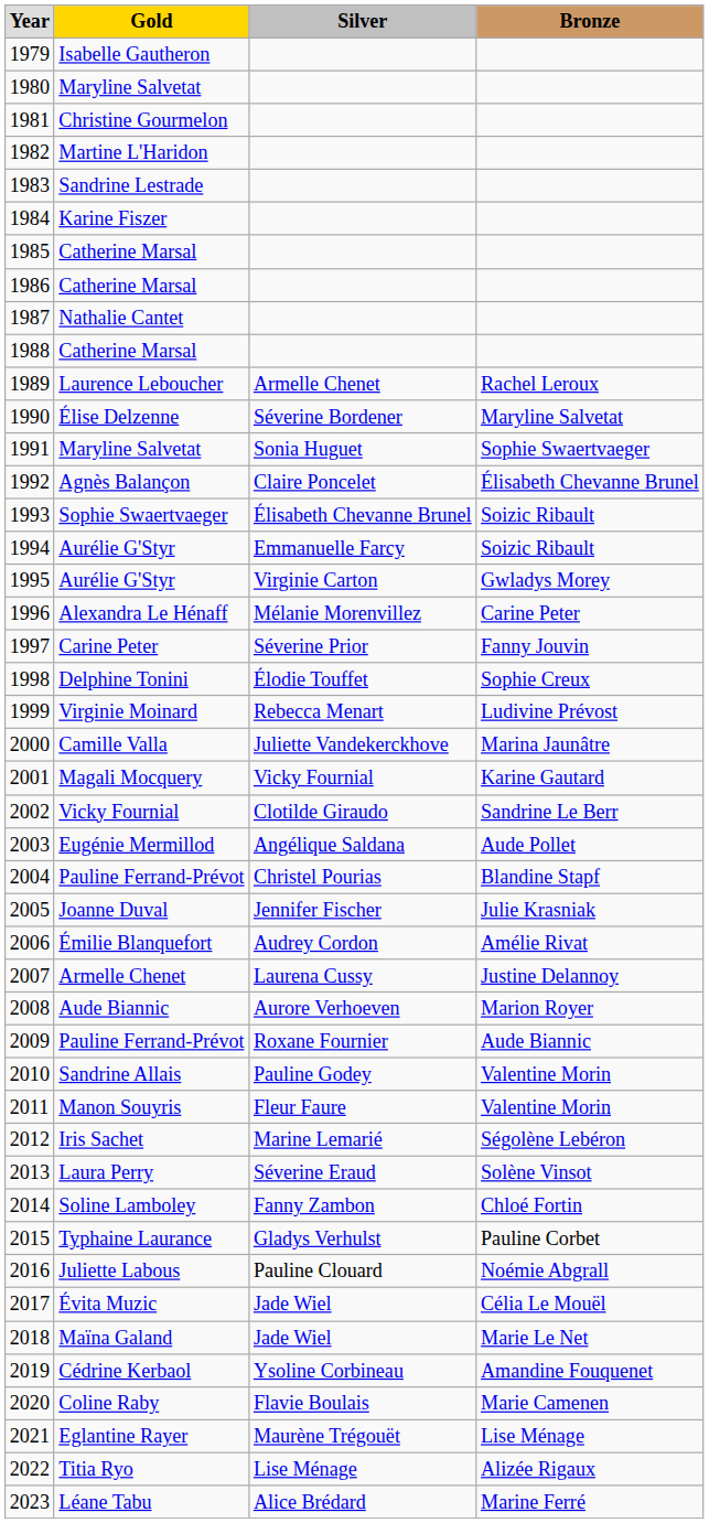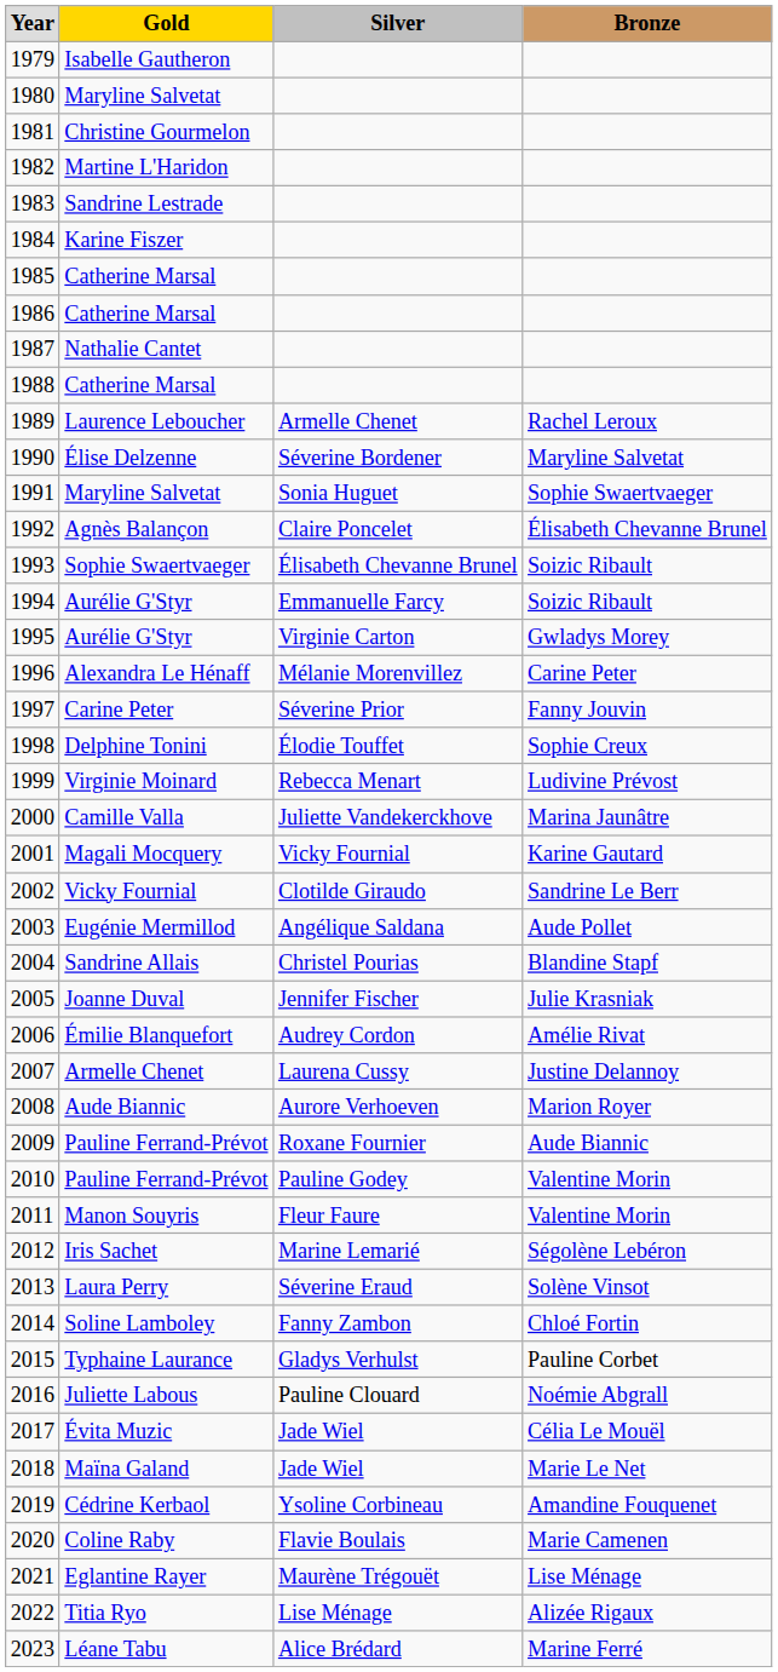 <table class="wikitable sortable" style="font-size:95%">
 <tr style="text-align:center; background:#e4e4e4; font-weight:bold;">
 <td style="background:#ddd; ">Year</td>
 <td style="background:gold; ">Gold</td>
 <td style="background:silver; ">Silver</td>
 <td style="background:#c96; ">Bronze</td>
 </tr>
 <tr>
 <td>1979</td>
 <td><a href='#'>Isabelle Gautheron</a></td>
 <td></td>
 <td></td>
 </tr>
 <tr>
 <td>1980</td>
 <td><a href='#'>Maryline Salvetat</a></td>
 <td></td>
 <td></td>
 </tr>
 <tr>
 <td>1981</td>
 <td><a href='#'>Christine Gourmelon</a></td>
 <td></td>
 <td></td>
 </tr>
 <tr>
 <td>1982</td>
 <td><a href='#'>Martine L'Haridon</a></td>
 <td></td>
 <td></td>
 </tr>
 <tr>
 <td>1983</td>
 <td><a href='#'>Sandrine Lestrade</a></td>
 <td></td>
 <td></td>
 </tr>
 <tr>
 <td>1984</td>
 <td><a href='#'>Karine Fiszer</a></td>
 <td></td>
 <td></td>
 </tr>
 <tr>
 <td>1985</td>
 <td><a href='#'>Catherine Marsal</a></td>
 <td></td>
 <td></td>
 </tr>
 <tr>
 <td>1986</td>
 <td><a href='#'>Catherine Marsal</a></td>
 <td></td>
 <td></td>
 </tr>
 <tr>
 <td>1987</td>
 <td><a href='#'>Nathalie Cantet</a></td>
 <td></td>
 <td></td>
 </tr>
 <tr>
 <td>1988</td>
 <td><a href='#'>Catherine Marsal</a></td>
 <td></td>
 <td></td>
 </tr>
 <tr>
 <td>1989</td>
 <td><a href='#'>Laurence Leboucher</a></td>
 <td><a href='#'>Armelle Chenet</a></td>
 <td><a href='#'>Rachel Leroux</a></td>
 </tr>
 <tr>
 <td>1990</td>
 <td><a href='#'>Élise Delzenne</a></td>
 <td><a href='#'>Séverine Bordener</a></td>
 <td><a href='#'>Maryline Salvetat</a></td>
 </tr>
 <tr>
 <td>1991</td>
 <td><a href='#'>Maryline Salvetat</a></td>
 <td><a href='#'>Sonia Huguet</a></td>
 <td><a href='#'>Sophie Swaertvaeger</a></td>
 </tr>
 <tr>
 <td>1992</td>
 <td><a href='#'>Agnès Balançon</a></td>
 <td><a href='#'>Claire Poncelet</a></td>
 <td><a href='#'>Élisabeth Chevanne Brunel</a></td>
 </tr>
 <tr>
 <td>1993</td>
 <td><a href='#'>Sophie Swaertvaeger</a></td>
 <td><a href='#'>Élisabeth Chevanne Brunel</a></td>
 <td><a href='#'>Soizic Ribault</a></td>
 </tr>
 <tr>
 <td>1994</td>
 <td><a href='#'>Aurélie G'Styr</a></td>
 <td><a href='#'>Emmanuelle Farcy</a></td>
 <td><a href='#'>Soizic Ribault</a></td>
 </tr>
 <tr>
 <td>1995</td>
 <td><a href='#'>Aurélie G'Styr</a></td>
 <td><a href='#'>Virginie Carton</a></td>
 <td><a href='#'>Gwladys Morey</a></td>
 </tr>
 <tr>
 <td>1996</td>
 <td><a href='#'>Alexandra Le Hénaff</a></td>
 <td><a href='#'>Mélanie Morenvillez</a></td>
 <td><a href='#'>Carine Peter</a></td>
 </tr>
 <tr>
 <td>1997</td>
 <td><a href='#'>Carine Peter</a></td>
 <td><a href='#'>Séverine Prior</a></td>
 <td><a href='#'>Fanny Jouvin</a></td>
 </tr>
 <tr>
 <td>1998</td>
 <td><a href='#'>Delphine Tonini</a></td>
 <td><a href='#'>Élodie Touffet</a></td>
 <td><a href='#'>Sophie Creux</a></td>
 </tr>
 <tr>
 <td>1999</td>
 <td><a href='#'>Virginie Moinard</a></td>
 <td><a href='#'>Rebecca Menart</a></td>
 <td><a href='#'>Ludivine Prévost</a></td>
 </tr>
 <tr>
 <td>2000</td>
 <td><a href='#'>Camille Valla</a></td>
 <td><a href='#'>Juliette Vandekerckhove</a></td>
 <td><a href='#'>Marina Jaunâtre</a></td>
 </tr>
 <tr>
 <td>2001</td>
 <td><a href='#'>Magali Mocquery</a></td>
 <td><a href='#'>Vicky Fournial</a></td>
 <td><a href='#'>Karine Gautard</a></td>
 </tr>
 <tr>
 <td>2002</td>
 <td><a href='#'>Vicky Fournial</a></td>
 <td><a href='#'>Clotilde Giraudo</a></td>
 <td><a href='#'>Sandrine Le Berr</a></td>
 </tr>
 <tr>
 <td>2003</td>
 <td><a href='#'>Eugénie Mermillod</a></td>
 <td><a href='#'>Angélique Saldana</a></td>
 <td><a href='#'>Aude Pollet</a></td>
 </tr>
 <tr>
 <td>2004</td>
-<td><a href='#'>Pauline Ferrand-Prévot</a></td>
+<td><a href='#'>Sandrine Allais</a></td>
 <td><a href='#'>Christel Pourias</a></td>
 <td><a href='#'>Blandine Stapf</a></td>
 </tr>
 <tr>
 <td>2005</td>
 <td><a href='#'>Joanne Duval</a></td>
 <td><a href='#'>Jennifer Fischer</a></td>
 <td><a href='#'>Julie Krasniak</a></td>
 </tr>
 <tr>
 <td>2006</td>
 <td><a href='#'>Émilie Blanquefort</a></td>
 <td><a href='#'>Audrey Cordon</a></td>
 <td><a href='#'>Amélie Rivat</a></td>
 </tr>
 <tr>
 <td>2007</td>
 <td><a href='#'>Armelle Chenet</a></td>
 <td><a href='#'>Laurena Cussy</a></td>
 <td><a href='#'>Justine Delannoy</a></td>
 </tr>
 <tr>
 <td>2008</td>
 <td><a href='#'>Aude Biannic</a></td>
 <td><a href='#'>Aurore Verhoeven</a></td>
 <td><a href='#'>Marion Royer</a></td>
 </tr>
 <tr>
 <td>2009</td>
 <td><a href='#'>Pauline Ferrand-Prévot</a></td>
 <td><a href='#'>Roxane Fournier</a></td>
 <td><a href='#'>Aude Biannic</a></td>
 </tr>
 <tr>
 <td>2010</td>
-<td><a href='#'>Sandrine Allais</a></td>
+<td><a href='#'>Pauline Ferrand-Prévot</a></td>
 <td><a href='#'>Pauline Godey</a></td>
 <td><a href='#'>Valentine Morin</a></td>
 </tr>
 <tr>
 <td>2011</td>
 <td><a href='#'>Manon Souyris</a></td>
 <td><a href='#'>Fleur Faure</a></td>
 <td><a href='#'>Valentine Morin</a></td>
 </tr>
 <tr>
 <td>2012</td>
 <td><a href='#'>Iris Sachet</a></td>
 <td><a href='#'>Marine Lemarié</a></td>
 <td><a href='#'>Ségolène Lebéron</a></td>
 </tr>
 <tr>
 <td>2013</td>
 <td><a href='#'>Laura Perry</a></td>
 <td><a href='#'>Séverine Eraud</a></td>
 <td><a href='#'>Solène Vinsot</a></td>
 </tr>
 <tr>
 <td>2014</td>
 <td><a href='#'>Soline Lamboley</a></td>
 <td><a href='#'>Fanny Zambon</a></td>
 <td><a href='#'>Chloé Fortin</a></td>
 </tr>
 <tr>
 <td>2015</td>
 <td><a href='#'>Typhaine Laurance</a></td>
 <td><a href='#'>Gladys Verhulst</a></td>
 <td>Pauline Corbet</td>
 </tr>
 <tr>
 <td>2016</td>
 <td><a href='#'>Juliette Labous</a></td>
 <td>Pauline Clouard</td>
 <td><a href='#'>Noémie Abgrall</a></td>
 </tr>
 <tr>
 <td>2017</td>
 <td><a href='#'>Évita Muzic</a></td>
 <td><a href='#'>Jade Wiel</a></td>
 <td><a href='#'>Célia Le Mouël</a></td>
 </tr>
 <tr>
 <td>2018</td>
 <td><a href='#'>Maïna Galand</a></td>
 <td><a href='#'>Jade Wiel</a></td>
 <td><a href='#'>Marie Le Net</a></td>
 </tr>
 <tr>
 <td>2019</td>
 <td><a href='#'>Cédrine Kerbaol</a></td>
 <td><a href='#'>Ysoline Corbineau</a></td>
 <td><a href='#'>Amandine Fouquenet</a></td>
 </tr>
 <tr>
 <td>2020</td>
 <td><a href='#'>Coline Raby</a></td>
 <td><a href='#'>Flavie Boulais</a></td>
 <td><a href='#'>Marie Camenen</a></td>
 </tr>
 <tr>
 <td>2021</td>
 <td><a href='#'>Eglantine Rayer</a></td>
 <td><a href='#'>Maurène Trégouët</a></td>
 <td><a href='#'>Lise Ménage</a></td>
 </tr>
 <tr>
 <td>2022</td>
 <td><a href='#'>Titia Ryo</a></td>
 <td><a href='#'>Lise Ménage</a></td>
 <td><a href='#'>Alizée Rigaux</a></td>
 </tr>
 <tr>
 <td>2023</td>
 <td><a href='#'>Léane Tabu</a></td>
 <td><a href='#'>Alice Brédard</a></td>
 <td><a href='#'>Marine Ferré</a></td>
 </tr>
 </table>
